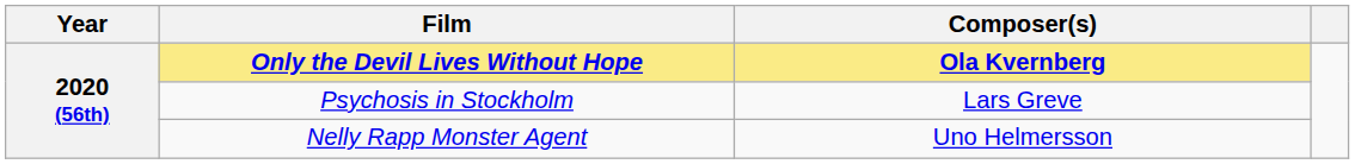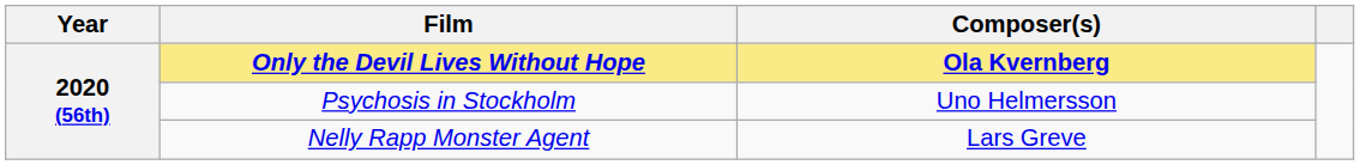 <table class="wikitable" style="text-align:center;">
 <tr>
 <th scope="col" style="width:8%;">Year</th>
 <th scope="col" style="width:30%;">Film</th>
 <th scope="col" style="width:30%;">Composer(s)</th>
 <th scope="col" style="width:2%;" class="unsortable"></th>
 </tr>
 <tr>
 <th scope="row" rowspan=3 style="text-align:center"><strong>2020</strong><br><small><a href='#'>(56th)</a></small></th>
 <td style="background:#FAEB86"><strong><em><a href='#'>Only the Devil Lives Without Hope</a></em></strong></td>
 <td style="background:#FAEB86"><strong><a href='#'>Ola Kvernberg</a></strong></td>
 <td rowspan="3"></td>
 </tr>
 <tr>
 <td><em><a href='#'>Psychosis in Stockholm</a></em></td>
-<td><a href='#'>Lars Greve</a></td>
+<td><a href='#'>Uno Helmersson</a></td>
 </tr>
 <tr>
 <td><em><a href='#'>Nelly Rapp Monster Agent</a></em></td>
-<td><a href='#'>Uno Helmersson</a></td>
+<td><a href='#'>Lars Greve</a></td>
 </tr>
 </table>
